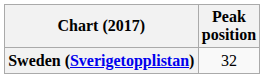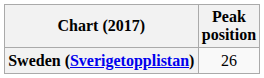 <table class="wikitable plainrowheaders" style="text-align:center">
 <tr>
 <th scope="col">Chart (2017)</th>
 <th scope="col">Peak<br>position</th>
 </tr>
 <tr>
 <th scope="row">Sweden (<a href='#'>Sverigetopplistan</a>)</th>
-<td>32</td>
+<td>26</td>
 </tr>
 </table>
